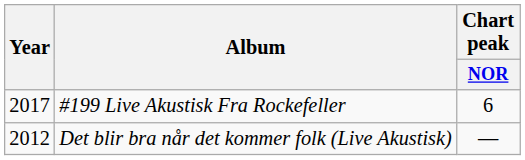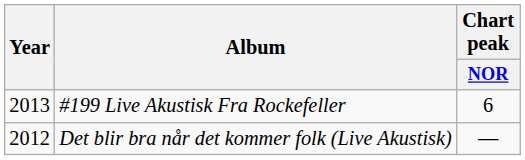 <table class="wikitable">
 <tr>
 <th scope="col" rowspan="2">Year</th>
 <th scope="col" rowspan="2">Album</th>
 <th scope="col" colspan="1">Chart peak</th>
 </tr>
 <tr>
 <th scope="col" style="width:3em; font-size:90%"><a href='#'>NOR</a><br></th>
 </tr>
 <tr>
-<td>2017</td>
+<td>2013</td>
 <td><em>#199 Live Akustisk Fra Rockefeller</em></td>
 <td align="center">6</td>
 </tr>
 <tr>
 <td>2012</td>
 <td><em>Det blir bra når det kommer folk (Live Akustisk)</em></td>
 <td align="center">—</td>
 </tr>
 </table>
